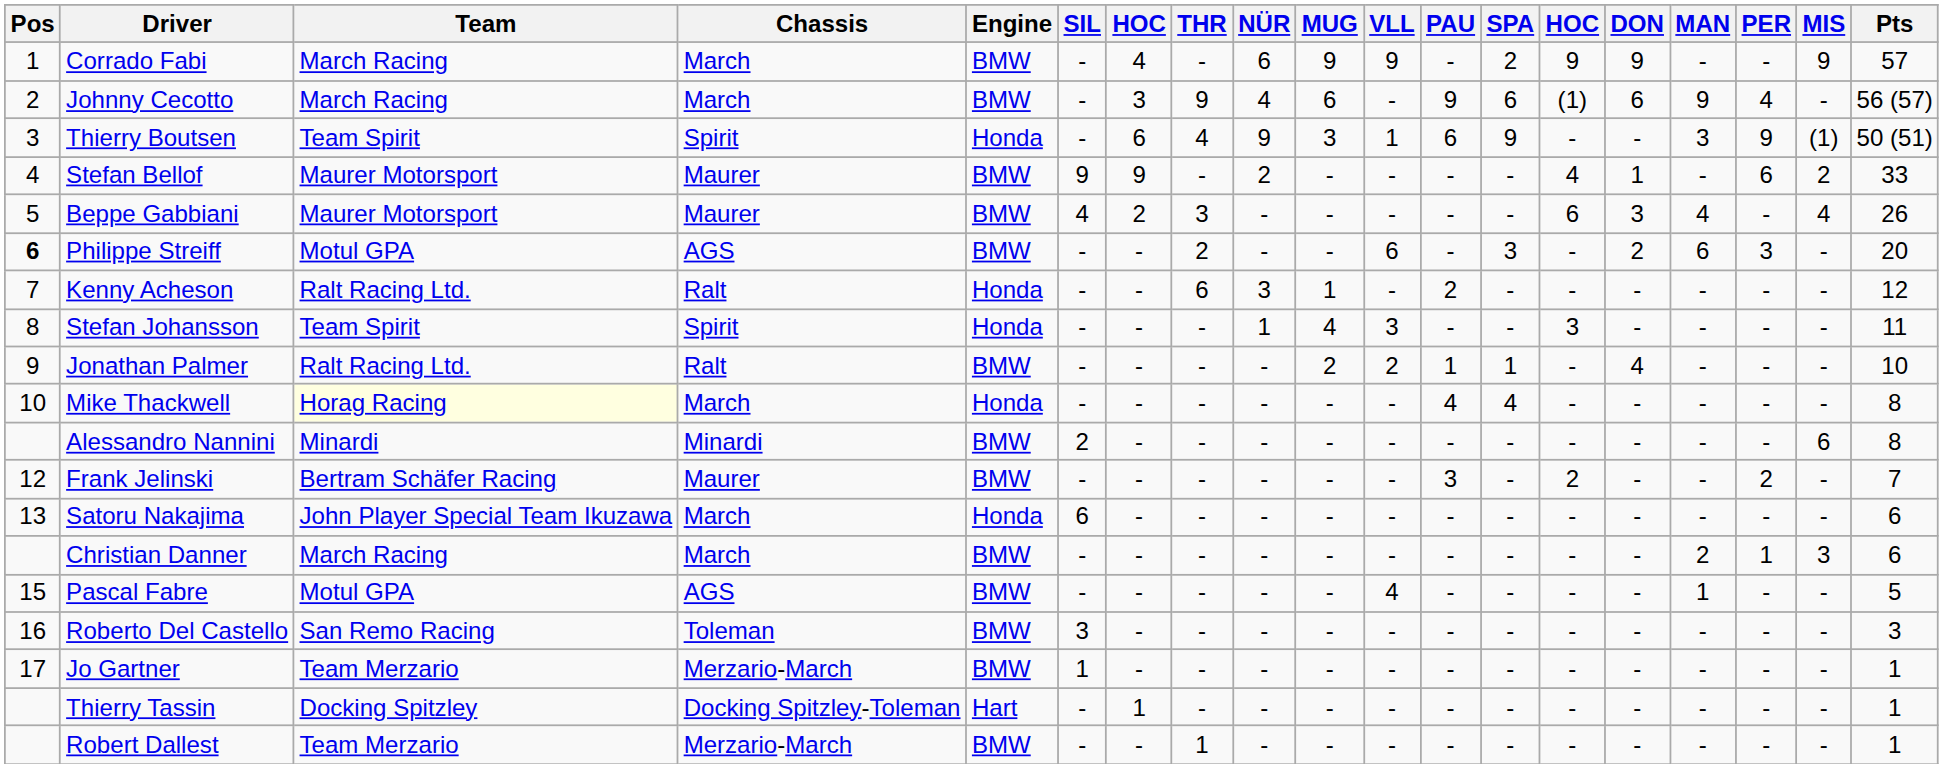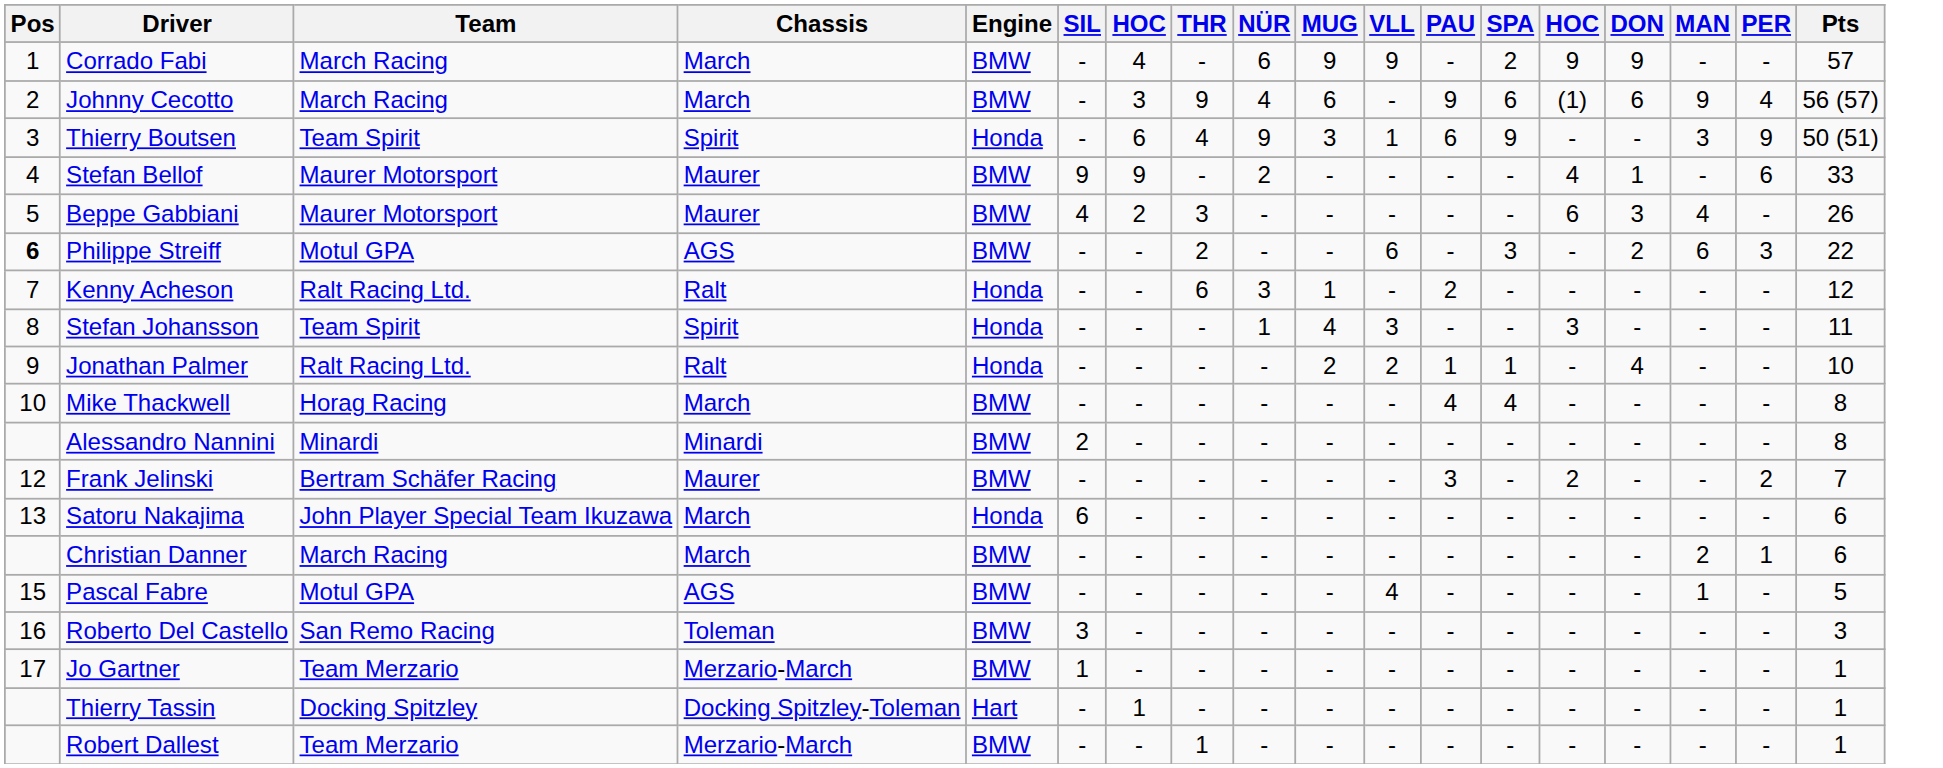 <table class="wikitable" style="font-size: 85%; text-align:center">
 <tr>
 <th valign="middle">Pos</th>
 <th valign="middle">Driver</th>
 <th valign="middle">Team</th>
 <th valign="middle">Chassis</th>
 <th valign="middle">Engine</th>
 <th><a href='#'>SIL</a><br></th>
 <th><a href='#'>HOC</a><br></th>
 <th><a href='#'>THR</a><br></th>
 <th><a href='#'>NÜR</a><br></th>
 <th><a href='#'>MUG</a><br></th>
 <th><a href='#'>VLL</a><br></th>
 <th><a href='#'>PAU</a><br></th>
 <th><a href='#'>SPA</a><br></th>
 <th><a href='#'>HOC</a><br></th>
 <th><a href='#'>DON</a><br></th>
 <th><a href='#'>MAN</a><br></th>
 <th><a href='#'>PER</a><br></th>
-<th><a href='#'>MIS</a><br></th>
 <th valign="middle">Pts</th>
 </tr>
 <tr>
 <td>1</td>
 <td align="left"> <a href='#'>Corrado Fabi</a></td>
 <td align="left"><a href='#'>March Racing</a></td>
 <td align="left"><a href='#'>March</a></td>
 <td align="left"><a href='#'>BMW</a></td>
 <td>-</td>
 <td>4</td>
 <td>-</td>
 <td>6</td>
 <td>9</td>
 <td>9</td>
 <td>-</td>
 <td>2</td>
 <td>9</td>
 <td>9</td>
 <td>-</td>
 <td>-</td>
-<td>9</td>
 <td>57</td>
 </tr>
 <tr>
 <td>2</td>
 <td align="left"> <a href='#'>Johnny Cecotto</a></td>
 <td align="left"><a href='#'>March Racing</a></td>
 <td align="left"><a href='#'>March</a></td>
 <td align="left"><a href='#'>BMW</a></td>
 <td>-</td>
 <td>3</td>
 <td>9</td>
 <td>4</td>
 <td>6</td>
 <td>-</td>
 <td>9</td>
 <td>6</td>
 <td>(1)</td>
 <td>6</td>
 <td>9</td>
 <td>4</td>
-<td>-</td>
 <td>56 (57)</td>
 </tr>
 <tr>
 <td>3</td>
 <td align="left"> <a href='#'>Thierry Boutsen</a></td>
 <td align="left"><a href='#'>Team Spirit</a></td>
 <td align="left"><a href='#'>Spirit</a></td>
 <td align="left"><a href='#'>Honda</a></td>
 <td>-</td>
 <td>6</td>
 <td>4</td>
 <td>9</td>
 <td>3</td>
 <td>1</td>
 <td>6</td>
 <td>9</td>
 <td>-</td>
 <td>-</td>
 <td>3</td>
 <td>9</td>
-<td>(1)</td>
 <td>50 (51)</td>
 </tr>
 <tr>
 <td>4</td>
 <td align="left"> <a href='#'>Stefan Bellof</a></td>
 <td align="left"><a href='#'>Maurer Motorsport</a></td>
 <td align="left"><a href='#'>Maurer</a></td>
 <td align="left"><a href='#'>BMW</a></td>
 <td>9</td>
 <td>9</td>
 <td>-</td>
 <td>2</td>
 <td>-</td>
 <td>-</td>
 <td>-</td>
 <td>-</td>
 <td>4</td>
 <td>1</td>
 <td>-</td>
 <td>6</td>
-<td>2</td>
 <td>33</td>
 </tr>
 <tr>
 <td>5</td>
 <td align="left"> <a href='#'>Beppe Gabbiani</a></td>
 <td align="left"><a href='#'>Maurer Motorsport</a></td>
 <td align="left"><a href='#'>Maurer</a></td>
 <td align="left"><a href='#'>BMW</a></td>
 <td>4</td>
 <td>2</td>
 <td>3</td>
 <td>-</td>
 <td>-</td>
 <td>-</td>
 <td>-</td>
 <td>-</td>
 <td>6</td>
 <td>3</td>
 <td>4</td>
 <td>-</td>
-<td>4</td>
 <td>26</td>
 </tr>
 <tr>
 <td><strong>6</strong></td>
 <td align="left"> <a href='#'>Philippe Streiff</a></td>
 <td align="left"><a href='#'>Motul GPA</a></td>
 <td align="left"><a href='#'>AGS</a></td>
 <td align="left"><a href='#'>BMW</a></td>
 <td>-</td>
 <td>-</td>
 <td>2</td>
 <td>-</td>
 <td>-</td>
 <td>6</td>
 <td>-</td>
 <td>3</td>
 <td>-</td>
 <td>2</td>
 <td>6</td>
 <td>3</td>
-<td>-</td>
-<td>20</td>
+<td>22</td>
 </tr>
 <tr>
 <td>7</td>
 <td align="left"> <a href='#'>Kenny Acheson</a></td>
 <td align="left"><a href='#'>Ralt Racing Ltd.</a></td>
 <td align="left"><a href='#'>Ralt</a></td>
 <td align="left"><a href='#'>Honda</a></td>
 <td>-</td>
 <td>-</td>
 <td>6</td>
 <td>3</td>
 <td>1</td>
 <td>-</td>
 <td>2</td>
-<td>-</td>
 <td>-</td>
 <td>-</td>
 <td>-</td>
 <td>-</td>
 <td>-</td>
 <td>12</td>
 </tr>
 <tr>
 <td>8</td>
 <td align="left"> <a href='#'>Stefan Johansson</a></td>
 <td align="left"><a href='#'>Team Spirit</a></td>
 <td align="left"><a href='#'>Spirit</a></td>
 <td align="left"><a href='#'>Honda</a></td>
 <td>-</td>
 <td>-</td>
 <td>-</td>
 <td>1</td>
 <td>4</td>
 <td>3</td>
 <td>-</td>
 <td>-</td>
 <td>3</td>
 <td>-</td>
 <td>-</td>
 <td>-</td>
-<td>-</td>
 <td>11</td>
 </tr>
 <tr>
 <td>9</td>
 <td align="left"> <a href='#'>Jonathan Palmer</a></td>
 <td align="left"><a href='#'>Ralt Racing Ltd.</a></td>
 <td align="left"><a href='#'>Ralt</a></td>
-<td align="left"><a href='#'>BMW</a></td>
+<td align="left"><a href='#'>Honda</a></td>
 <td>-</td>
 <td>-</td>
 <td>-</td>
 <td>-</td>
 <td>2</td>
 <td>2</td>
 <td>1</td>
 <td>1</td>
 <td>-</td>
 <td>4</td>
 <td>-</td>
 <td>-</td>
-<td>-</td>
 <td>10</td>
 </tr>
 <tr>
 <td>10</td>
 <td align="left"> <a href='#'>Mike Thackwell</a></td>
-<td align="left" style="background: lightyellow;"><a href='#'>Horag Racing</a></td>
+<td align="left"><a href='#'>Horag Racing</a></td>
 <td align="left"><a href='#'>March</a></td>
-<td align="left"><a href='#'>Honda</a></td>
+<td align="left"><a href='#'>BMW</a></td>
 <td>-</td>
 <td>-</td>
 <td>-</td>
 <td>-</td>
 <td>-</td>
 <td>-</td>
 <td>4</td>
 <td>4</td>
-<td>-</td>
 <td>-</td>
 <td>-</td>
 <td>-</td>
 <td>-</td>
 <td>8</td>
 </tr>
 <tr>
 <td></td>
 <td align="left"> <a href='#'>Alessandro Nannini</a></td>
 <td align="left"><a href='#'>Minardi</a></td>
 <td align="left"><a href='#'>Minardi</a></td>
 <td align="left"><a href='#'>BMW</a></td>
 <td>2</td>
 <td>-</td>
 <td>-</td>
 <td>-</td>
 <td>-</td>
 <td>-</td>
 <td>-</td>
 <td>-</td>
 <td>-</td>
 <td>-</td>
 <td>-</td>
 <td>-</td>
-<td>6</td>
 <td>8</td>
 </tr>
 <tr>
 <td>12</td>
 <td align="left"> <a href='#'>Frank Jelinski</a></td>
 <td align="left"><a href='#'>Bertram Schäfer Racing</a></td>
 <td align="left"><a href='#'>Maurer</a></td>
 <td align="left"><a href='#'>BMW</a></td>
 <td>-</td>
 <td>-</td>
 <td>-</td>
 <td>-</td>
 <td>-</td>
 <td>-</td>
 <td>3</td>
 <td>-</td>
 <td>2</td>
 <td>-</td>
 <td>-</td>
 <td>2</td>
-<td>-</td>
 <td>7</td>
 </tr>
 <tr>
 <td>13</td>
 <td align="left"> <a href='#'>Satoru Nakajima</a></td>
 <td align="left"><a href='#'>John Player Special Team Ikuzawa</a></td>
 <td align="left"><a href='#'>March</a></td>
 <td align="left"><a href='#'>Honda</a></td>
 <td>6</td>
-<td>-</td>
 <td>-</td>
 <td>-</td>
 <td>-</td>
 <td>-</td>
 <td>-</td>
 <td>-</td>
 <td>-</td>
 <td>-</td>
 <td>-</td>
 <td>-</td>
 <td>-</td>
 <td>6</td>
 </tr>
 <tr>
 <td></td>
 <td align="left"> <a href='#'>Christian Danner</a></td>
 <td align="left"><a href='#'>March Racing</a></td>
 <td align="left"><a href='#'>March</a></td>
 <td align="left"><a href='#'>BMW</a></td>
 <td>-</td>
 <td>-</td>
 <td>-</td>
 <td>-</td>
 <td>-</td>
 <td>-</td>
 <td>-</td>
 <td>-</td>
 <td>-</td>
 <td>-</td>
 <td>2</td>
 <td>1</td>
-<td>3</td>
 <td>6</td>
 </tr>
 <tr>
 <td>15</td>
 <td align="left"> <a href='#'>Pascal Fabre</a></td>
 <td align="left"><a href='#'>Motul GPA</a></td>
 <td align="left"><a href='#'>AGS</a></td>
 <td align="left"><a href='#'>BMW</a></td>
 <td>-</td>
 <td>-</td>
 <td>-</td>
 <td>-</td>
 <td>-</td>
 <td>4</td>
 <td>-</td>
 <td>-</td>
 <td>-</td>
 <td>-</td>
 <td>1</td>
 <td>-</td>
-<td>-</td>
 <td>5</td>
 </tr>
 <tr>
 <td>16</td>
 <td align="left"> <a href='#'>Roberto Del Castello</a></td>
 <td align="left"><a href='#'>San Remo Racing</a></td>
 <td align="left"><a href='#'>Toleman</a></td>
 <td align="left"><a href='#'>BMW</a></td>
 <td>3</td>
-<td>-</td>
 <td>-</td>
 <td>-</td>
 <td>-</td>
 <td>-</td>
 <td>-</td>
 <td>-</td>
 <td>-</td>
 <td>-</td>
 <td>-</td>
 <td>-</td>
 <td>-</td>
 <td>3</td>
 </tr>
 <tr>
 <td>17</td>
 <td align="left"> <a href='#'>Jo Gartner</a></td>
 <td align="left"><a href='#'>Team Merzario</a></td>
 <td align="left"><a href='#'>Merzario</a>-<a href='#'>March</a></td>
 <td align="left"><a href='#'>BMW</a></td>
 <td>1</td>
 <td>-</td>
 <td>-</td>
 <td>-</td>
 <td>-</td>
 <td>-</td>
 <td>-</td>
 <td>-</td>
 <td>-</td>
 <td>-</td>
 <td>-</td>
 <td>-</td>
-<td>-</td>
 <td>1</td>
 </tr>
 <tr>
 <td></td>
 <td align="left"> <a href='#'>Thierry Tassin</a></td>
 <td align="left"><a href='#'>Docking Spitzley</a></td>
 <td align="left"><a href='#'>Docking Spitzley</a>-<a href='#'>Toleman</a></td>
 <td align="left"><a href='#'>Hart</a></td>
 <td>-</td>
 <td>1</td>
-<td>-</td>
 <td>-</td>
 <td>-</td>
 <td>-</td>
 <td>-</td>
 <td>-</td>
 <td>-</td>
 <td>-</td>
 <td>-</td>
 <td>-</td>
 <td>-</td>
 <td>1</td>
 </tr>
 <tr>
 <td></td>
 <td align="left"> <a href='#'>Robert Dallest</a></td>
 <td align="left"><a href='#'>Team Merzario</a></td>
 <td align="left"><a href='#'>Merzario</a>-<a href='#'>March</a></td>
 <td align="left"><a href='#'>BMW</a></td>
 <td>-</td>
 <td>-</td>
 <td>1</td>
 <td>-</td>
 <td>-</td>
 <td>-</td>
 <td>-</td>
 <td>-</td>
 <td>-</td>
 <td>-</td>
 <td>-</td>
 <td>-</td>
-<td>-</td>
 <td>1</td>
 </tr>
 </table>
